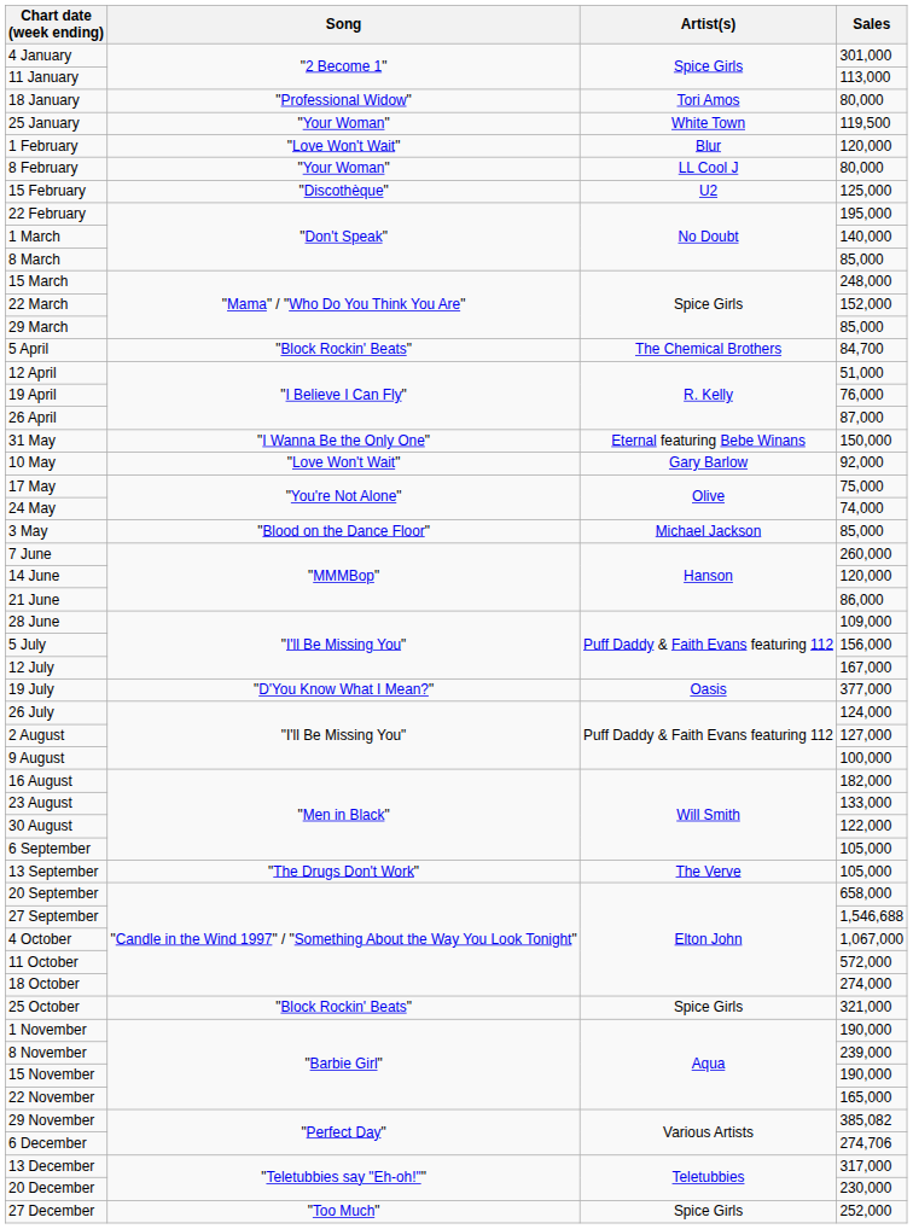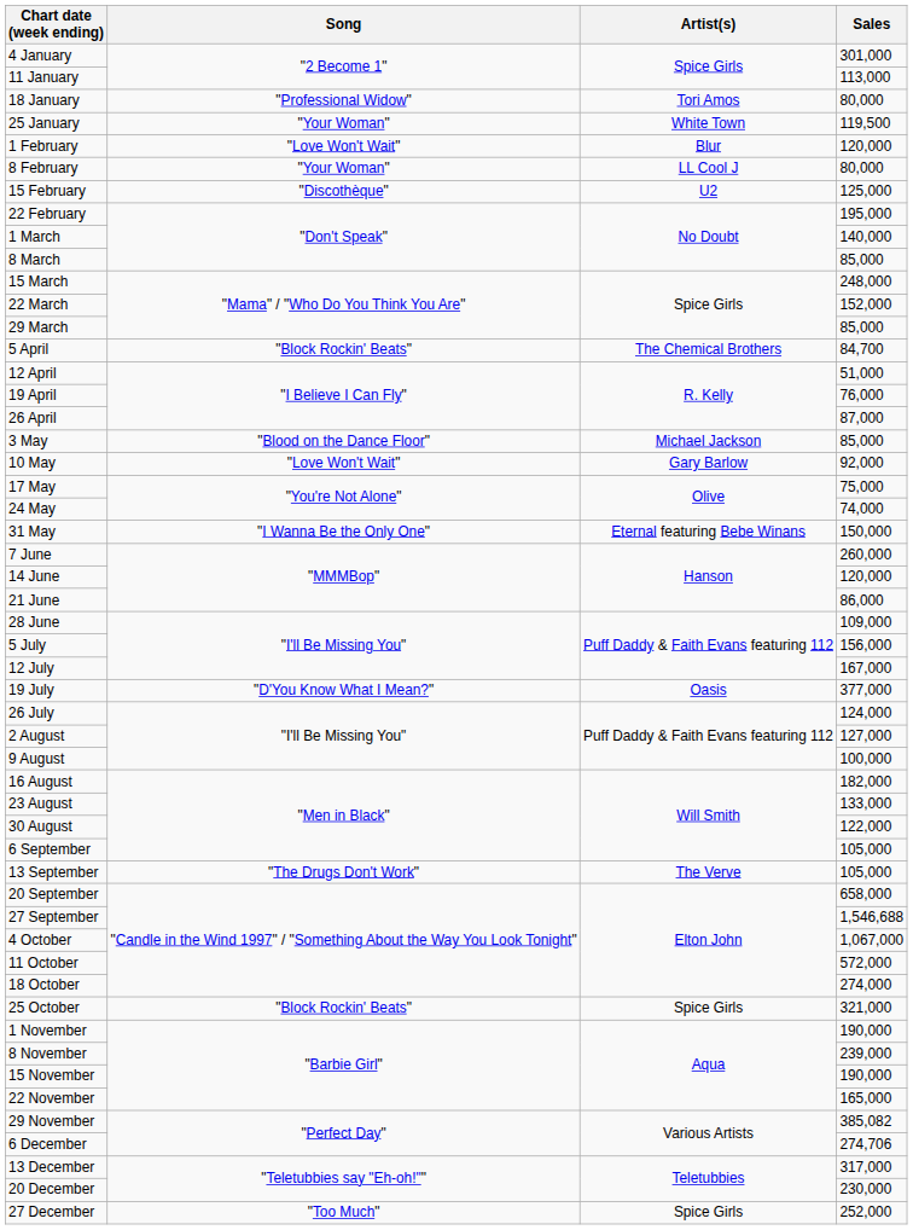 <table class="wikitable">
 <tr>
 <th align="center">Chart date<br>(week ending)</th>
 <th align="center">Song</th>
 <th align="center">Artist(s)</th>
 <th align="center">Sales</th>
 </tr>
 <tr>
 <td align="left">4 January</td>
 <td align="center" rowspan="2">"<a href='#'>2 Become 1</a>"</td>
 <td align="center" rowspan="2"><a href='#'>Spice Girls</a></td>
 <td align="left">301,000</td>
 </tr>
 <tr>
 <td align="left">11 January</td>
 <td align="left">113,000</td>
 </tr>
 <tr>
 <td align="left">18 January</td>
 <td align="center">"<a href='#'>Professional Widow</a>"</td>
 <td align="center"><a href='#'>Tori Amos</a></td>
 <td align="left">80,000</td>
 </tr>
 <tr>
 <td align="left">25 January</td>
 <td align="center">"<a href='#'>Your Woman</a>"</td>
 <td align="center"><a href='#'>White Town</a></td>
 <td align="left">119,500</td>
 </tr>
 <tr>
 <td align="left">1 February</td>
 <td align="center">"<a href='#'>Love Won't Wait</a>"</td>
 <td align="center"><a href='#'>Blur</a></td>
 <td align="left">120,000</td>
 </tr>
 <tr>
 <td align="left">8 February</td>
 <td align="center">"<a href='#'>Your Woman</a>"</td>
 <td align="center"><a href='#'>LL Cool J</a></td>
 <td align="left">80,000</td>
 </tr>
 <tr>
 <td align="left">15 February</td>
 <td align="center">"<a href='#'>Discothèque</a>"</td>
 <td align="center"><a href='#'>U2</a></td>
 <td align="left">125,000</td>
 </tr>
 <tr>
 <td align="left">22 February</td>
 <td align="center" rowspan="3">"<a href='#'>Don't Speak</a>"</td>
 <td align="center" rowspan="3"><a href='#'>No Doubt</a></td>
 <td align="left">195,000</td>
 </tr>
 <tr>
 <td align="left">1 March</td>
 <td align="left">140,000</td>
 </tr>
 <tr>
 <td align="left">8 March</td>
 <td align="left">85,000</td>
 </tr>
 <tr>
 <td align="left">15 March</td>
 <td align="center" rowspan="3">"<a href='#'>Mama</a>" / "<a href='#'>Who Do You Think You Are</a>"</td>
 <td align="center" rowspan="3">Spice Girls</td>
 <td align="left">248,000</td>
 </tr>
 <tr>
 <td align="left">22 March</td>
 <td align="left">152,000</td>
 </tr>
 <tr>
 <td align="left">29 March</td>
 <td align="left">85,000</td>
 </tr>
 <tr>
 <td align="left">5 April</td>
 <td align="center">"<a href='#'>Block Rockin' Beats</a>"</td>
 <td align="center"><a href='#'>The Chemical Brothers</a></td>
 <td align="left">84,700</td>
 </tr>
 <tr>
 <td align="left">12 April</td>
 <td align="center" rowspan="3">"<a href='#'>I Believe I Can Fly</a>"</td>
 <td align="center" rowspan="3"><a href='#'>R. Kelly</a></td>
 <td align="left">51,000</td>
 </tr>
 <tr>
 <td align="left">19 April</td>
 <td align="left">76,000</td>
 </tr>
 <tr>
 <td align="left">26 April</td>
 <td align="left">87,000</td>
 </tr>
 <tr>
-<td align="left">31 May</td>
-<td align="center">"<a href='#'>I Wanna Be the Only One</a>"</td>
-<td align="center"><a href='#'>Eternal</a> featuring <a href='#'>Bebe Winans</a></td>
-<td align="left">150,000</td>
+<td align="left">3 May</td>
+<td align="center">"<a href='#'>Blood on the Dance Floor</a>"</td>
+<td align="center"><a href='#'>Michael Jackson</a></td>
+<td align="left">85,000</td>
 </tr>
 <tr>
 <td align="left">10 May</td>
 <td align="center">"<a href='#'>Love Won't Wait</a>"</td>
 <td align="center"><a href='#'>Gary Barlow</a></td>
 <td align="left">92,000</td>
 </tr>
 <tr>
 <td align="left">17 May</td>
 <td align="center" rowspan="2">"<a href='#'>You're Not Alone</a>"</td>
 <td align="center" rowspan="2"><a href='#'>Olive</a></td>
 <td align="left">75,000</td>
 </tr>
 <tr>
 <td align="left">24 May</td>
 <td align="left">74,000</td>
 </tr>
 <tr>
-<td align="left">3 May</td>
-<td align="center">"<a href='#'>Blood on the Dance Floor</a>"</td>
-<td align="center"><a href='#'>Michael Jackson</a></td>
-<td align="left">85,000</td>
+<td align="left">31 May</td>
+<td align="center">"<a href='#'>I Wanna Be the Only One</a>"</td>
+<td align="center"><a href='#'>Eternal</a> featuring <a href='#'>Bebe Winans</a></td>
+<td align="left">150,000</td>
 </tr>
 <tr>
 <td align="left">7 June</td>
 <td align="center" rowspan="3">"<a href='#'>MMMBop</a>"</td>
 <td align="center" rowspan="3"><a href='#'>Hanson</a></td>
 <td align="left">260,000</td>
 </tr>
 <tr>
 <td align="left">14 June</td>
 <td align="left">120,000</td>
 </tr>
 <tr>
 <td align="left">21 June</td>
 <td align="left">86,000</td>
 </tr>
 <tr>
 <td align="left">28 June</td>
 <td align="center" rowspan="3">"<a href='#'>I'll Be Missing You</a>"</td>
 <td align="center" rowspan="3"><a href='#'>Puff Daddy</a> & <a href='#'>Faith Evans</a> featuring <a href='#'>112</a></td>
 <td align="left">109,000</td>
 </tr>
 <tr>
 <td align="left">5 July</td>
 <td align="left">156,000</td>
 </tr>
 <tr>
 <td align="left">12 July</td>
 <td align="left">167,000</td>
 </tr>
 <tr>
 <td align="left">19 July</td>
 <td align="center">"<a href='#'>D'You Know What I Mean?</a>"</td>
 <td align="center"><a href='#'>Oasis</a></td>
 <td align="left">377,000</td>
 </tr>
 <tr>
 <td align="left">26 July</td>
 <td align="center" rowspan="3">"I'll Be Missing You"</td>
 <td align="center" rowspan="3">Puff Daddy & Faith Evans featuring 112</td>
 <td align="left">124,000</td>
 </tr>
 <tr>
 <td align="left">2 August</td>
 <td align="left">127,000</td>
 </tr>
 <tr>
 <td align="left">9 August</td>
 <td align="left">100,000</td>
 </tr>
 <tr>
 <td align="left">16 August</td>
 <td align="center" rowspan="4">"<a href='#'>Men in Black</a>"</td>
 <td align="center" rowspan="4"><a href='#'>Will Smith</a></td>
 <td align="left">182,000</td>
 </tr>
 <tr>
 <td align="left">23 August</td>
 <td align="left">133,000</td>
 </tr>
 <tr>
 <td align="left">30 August</td>
 <td align="left">122,000</td>
 </tr>
 <tr>
 <td align="left">6 September</td>
 <td align="left">105,000</td>
 </tr>
 <tr>
 <td align="left">13 September</td>
 <td align="center">"<a href='#'>The Drugs Don't Work</a>"</td>
 <td align="center"><a href='#'>The Verve</a></td>
 <td align="left">105,000</td>
 </tr>
 <tr>
 <td align="left">20 September</td>
 <td align="center" rowspan="5">"<a href='#'>Candle in the Wind 1997</a>" / "<a href='#'>Something About the Way You Look Tonight</a>"</td>
 <td align="center" rowspan="5"><a href='#'>Elton John</a></td>
 <td align="left">658,000</td>
 </tr>
 <tr>
 <td align="left">27 September</td>
 <td align="left">1,546,688</td>
 </tr>
 <tr>
 <td align="left">4 October</td>
 <td align="left">1,067,000</td>
 </tr>
 <tr>
 <td align="left">11 October</td>
 <td align="left">572,000</td>
 </tr>
 <tr>
 <td align="left">18 October</td>
 <td align="left">274,000</td>
 </tr>
 <tr>
 <td align="left">25 October</td>
 <td align="center">"<a href='#'>Block Rockin' Beats</a>"</td>
 <td align="center">Spice Girls</td>
 <td align="left">321,000</td>
 </tr>
 <tr>
 <td align="left">1 November</td>
 <td align="center" rowspan="4">"<a href='#'>Barbie Girl</a>"</td>
 <td align="center" rowspan="4"><a href='#'>Aqua</a></td>
 <td align="left">190,000</td>
 </tr>
 <tr>
 <td align="left">8 November</td>
 <td align="left">239,000</td>
 </tr>
 <tr>
 <td align="left">15 November</td>
 <td align="left">190,000</td>
 </tr>
 <tr>
 <td align="left">22 November</td>
 <td align="left">165,000</td>
 </tr>
 <tr>
 <td align="left">29 November</td>
 <td align="center" rowspan="2">"<a href='#'>Perfect Day</a>"</td>
 <td align="center" rowspan="2">Various Artists</td>
 <td align="left">385,082</td>
 </tr>
 <tr>
 <td align="left">6 December</td>
 <td align="left">274,706</td>
 </tr>
 <tr>
 <td align="left">13 December</td>
 <td align="center" rowspan="2">"<a href='#'>Teletubbies say "Eh-oh!"</a>"</td>
 <td align="center" rowspan="2"><a href='#'>Teletubbies</a></td>
 <td align="left">317,000</td>
 </tr>
 <tr>
 <td align="left">20 December</td>
 <td align="left">230,000</td>
 </tr>
 <tr>
 <td align="left">27 December</td>
 <td align="center">"<a href='#'>Too Much</a>"</td>
 <td align="center">Spice Girls</td>
 <td align="left">252,000</td>
 </tr>
 </table>
